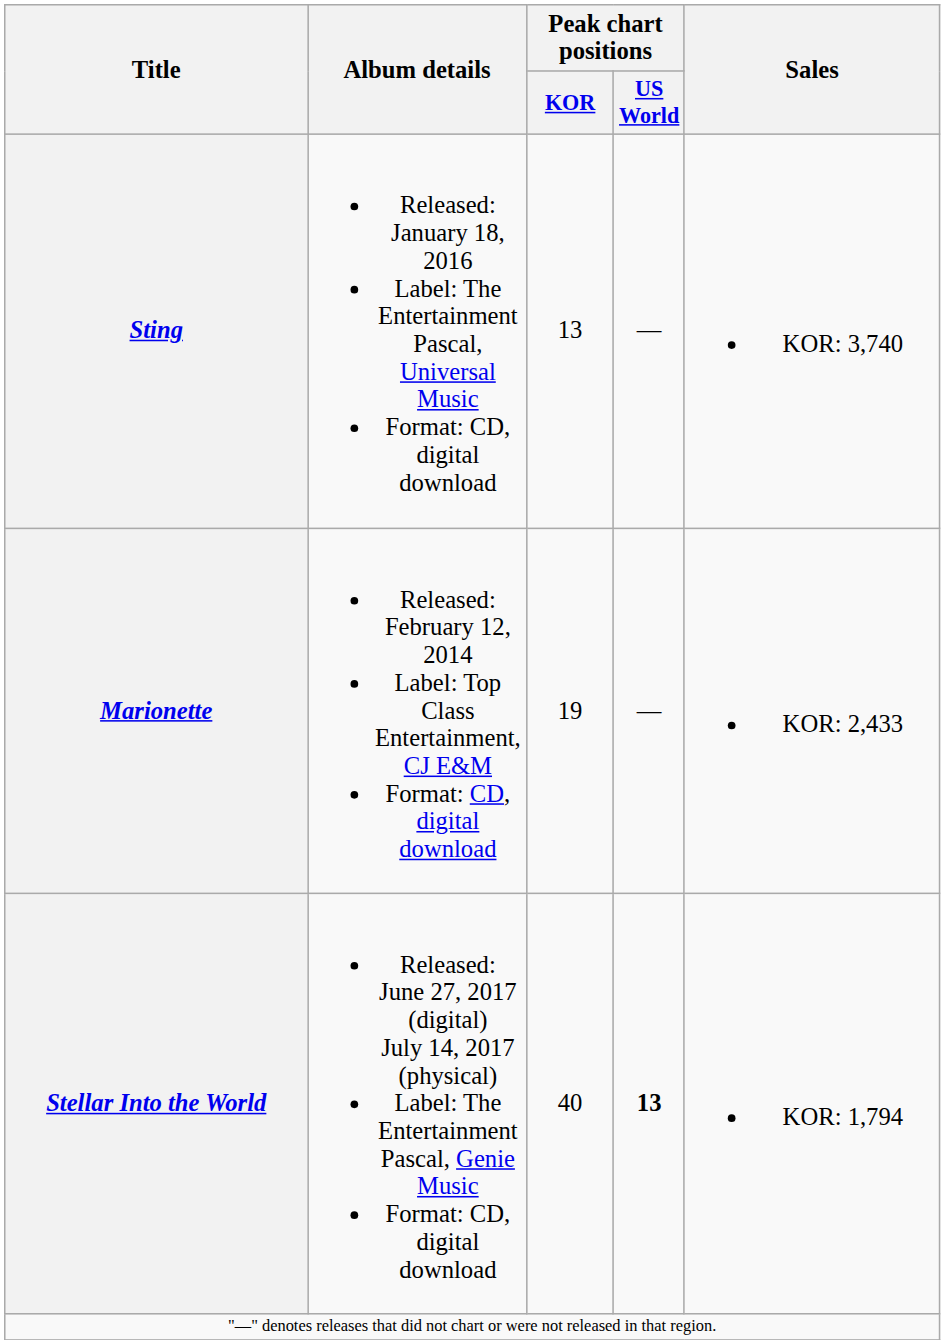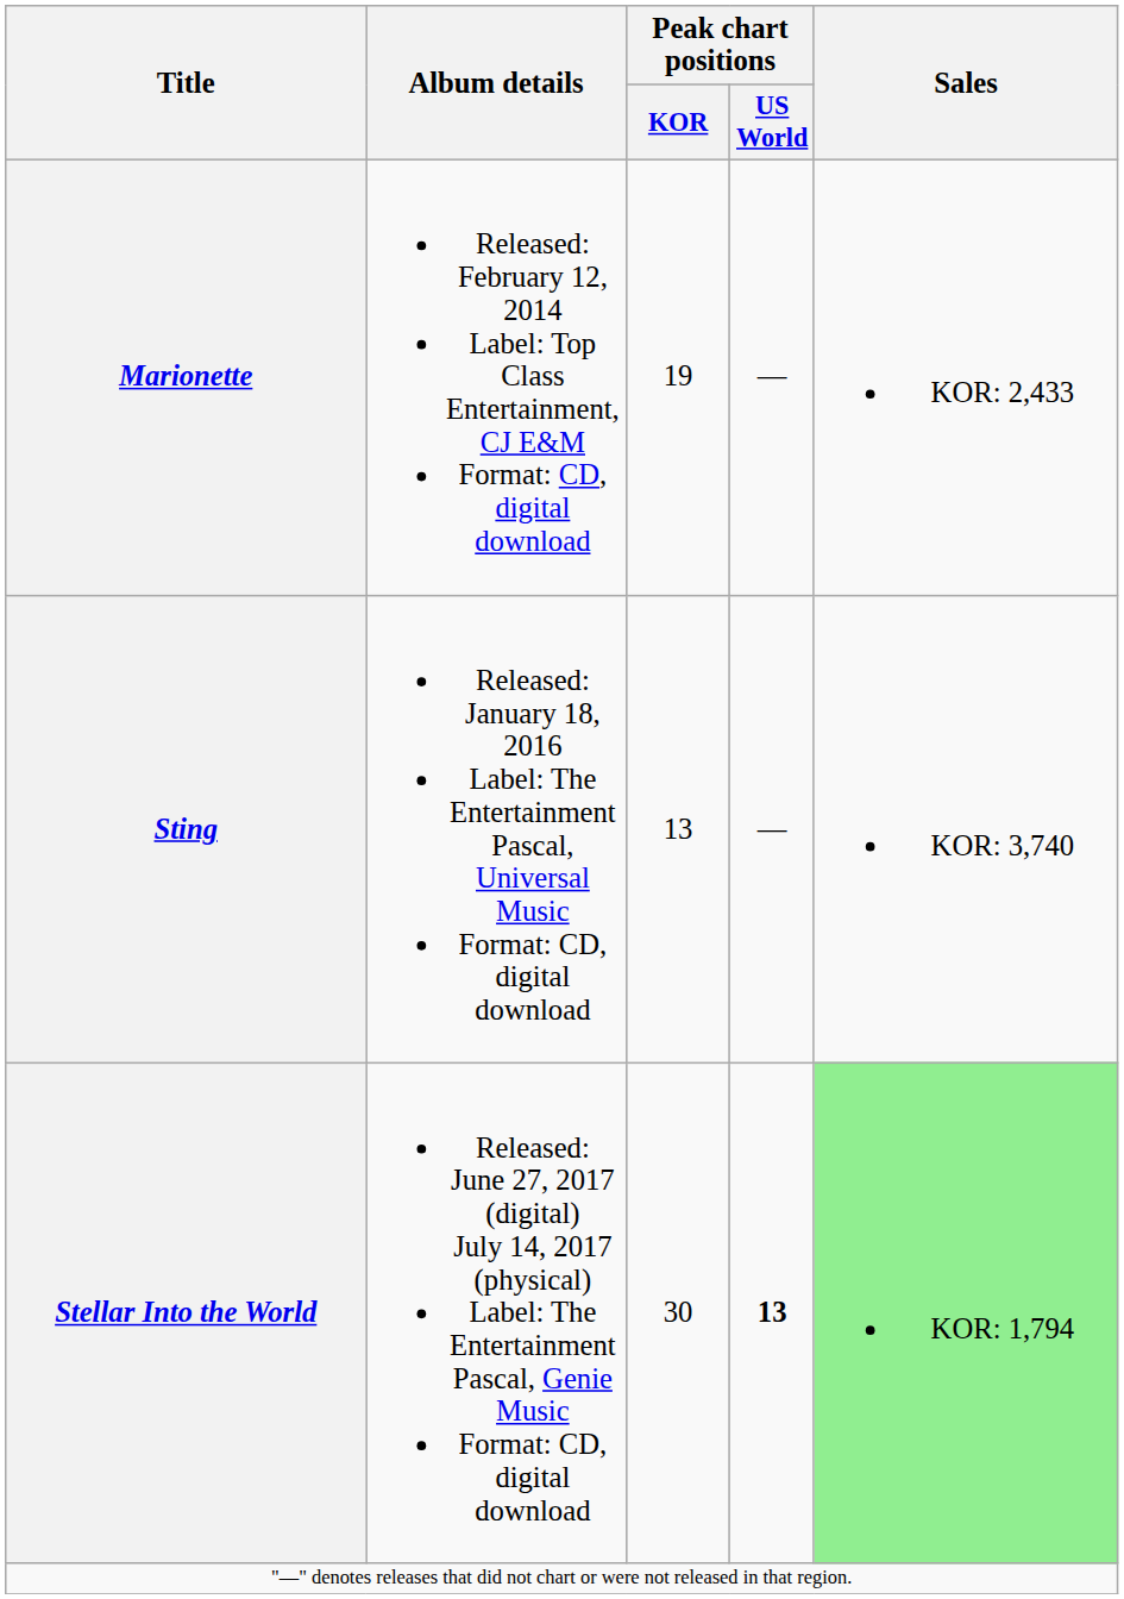 <table class="wikitable plainrowheaders" style="text-align:center;">
 <tr>
 <th scope="col" rowspan="2" style="width:12em;">Title</th>
 <th scope="col" rowspan="2">Album details</th>
 <th scope="col" colspan="2">Peak chart<br>positions</th>
 <th scope="col" rowspan="2" style="width:10em;">Sales</th>
 </tr>
 <tr>
 <th scope="col" style="width:3.5em;font-size:90%;"><a href='#'>KOR</a><br></th>
 <th scope="col" style="width:2.5em;font-size:90%;"><a href='#'>US World</a><br></th>
 </tr>
 <tr>
+<th scope="row"><em><a href='#'>Marionette</a></em></th>
+<td><br><ul><li>Released: February 12, 2014</li><li>Label: Top Class Entertainment, <a href='#'>CJ E&M</a></li><li>Format: <a href='#'>CD</a>, <a href='#'>digital download</a></li></ul></td>
+<td>19</td>
+<td>—</td>
+<td><br><ul><li>KOR: 2,433</li></ul></td>
+</tr>
+<tr>
 <th scope="row"><em><a href='#'>Sting</a></em></th>
 <td><br><ul><li>Released: January 18, 2016</li><li>Label: The Entertainment Pascal, <a href='#'>Universal Music</a></li><li>Format: CD, digital download</li></ul></td>
 <td>13</td>
 <td>—</td>
 <td><br><ul><li>KOR:  3,740</li></ul></td>
 </tr>
 <tr>
-<th scope="row"><em><a href='#'>Marionette</a></em></th>
-<td><br><ul><li>Released: February 12, 2014</li><li>Label: Top Class Entertainment, <a href='#'>CJ E&M</a></li><li>Format: <a href='#'>CD</a>, <a href='#'>digital download</a></li></ul></td>
-<td>19</td>
-<td>—</td>
-<td><br><ul><li>KOR: 2,433</li></ul></td>
-</tr>
-<tr>
 <th scope="row"><em><a href='#'>Stellar Into the World</a></em></th>
 <td><br><ul><li>Released: June 27, 2017 (digital)<br>July 14, 2017 (physical)</li><li>Label: The Entertainment Pascal, <a href='#'>Genie Music</a></li><li>Format: CD, digital download</li></ul></td>
-<td>40</td>
+<td>30</td>
 <td><strong>13</strong></td>
-<td><br><ul><li>KOR: 1,794</li></ul></td>
+<td style="background: lightgreen;"><br><ul><li>KOR: 1,794</li></ul></td>
 </tr>
 <tr>
 <td colspan="5" style="font-size:8pt">"—" denotes releases that did not chart or were not released in that region.</td>
 </tr>
 </table>
